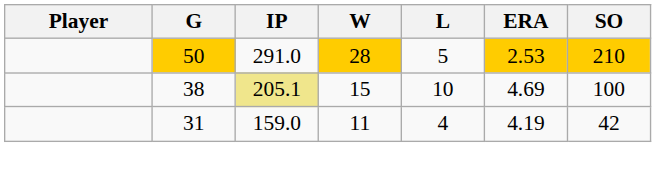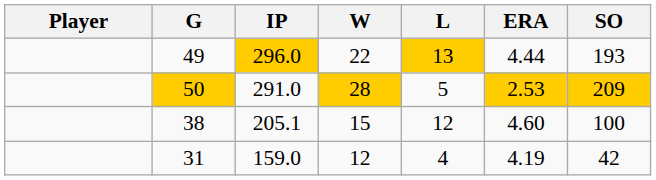 <table class="wikitable sortable">
 <tr>
 <th bgcolor="#DDDDFF" width="16%">Player</th>
 <th bgcolor="#DDDDFF" width="9%">G</th>
 <th bgcolor="#DDDDFF" width="9%">IP</th>
 <th bgcolor="#DDDDFF" width="9%">W</th>
 <th bgcolor="#DDDDFF" width="9%">L</th>
 <th bgcolor="#DDDDFF" width="9%">ERA</th>
 <th bgcolor="#DDDDFF" width="9%">SO</th>
 </tr>
+<tr align="center">
+<td></td>
+<td>49</td>
+<td bgcolor=#ffcc00>296.0</td>
+<td>22</td>
+<td bgcolor=#ffcc00>13</td>
+<td>4.44</td>
+<td>193</td>
+</tr>
 <tr align=center>
 <td></td>
 <td bgcolor=#ffcc00>50</td>
 <td>291.0</td>
 <td bgcolor=#ffcc00>28</td>
 <td>5</td>
 <td bgcolor=#ffcc00>2.53</td>
-<td bgcolor=#ffcc00>210</td>
+<td bgcolor=#ffcc00>209</td>
 </tr>
 <tr align="center">
 <td></td>
 <td>38</td>
-<td style="background: khaki;">205.1</td>
+<td>205.1</td>
 <td>15</td>
-<td>10</td>
-<td>4.69</td>
+<td>12</td>
+<td>4.60</td>
 <td>100</td>
 </tr>
 <tr align="center">
 <td></td>
 <td>31</td>
 <td>159.0</td>
-<td>11</td>
+<td>12</td>
 <td>4</td>
 <td>4.19</td>
 <td>42</td>
 </tr>
 </table>
